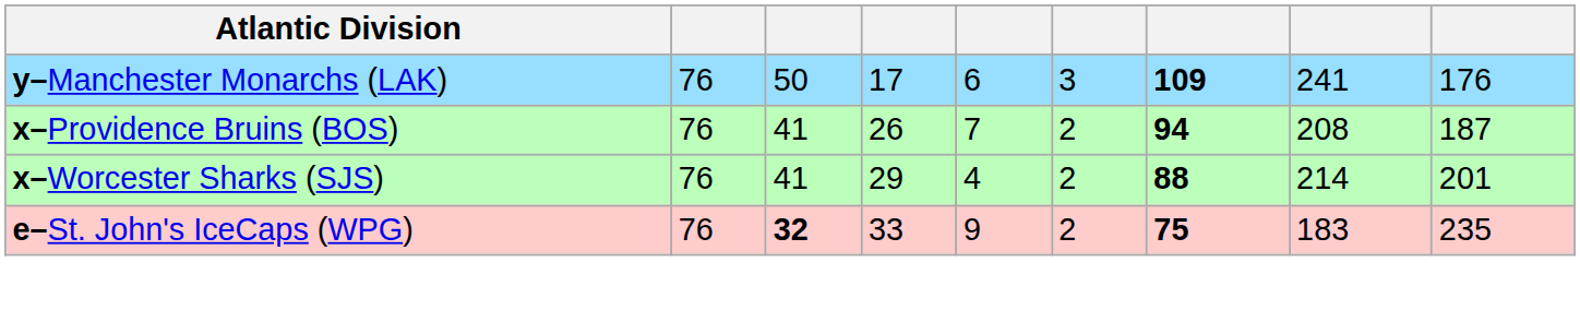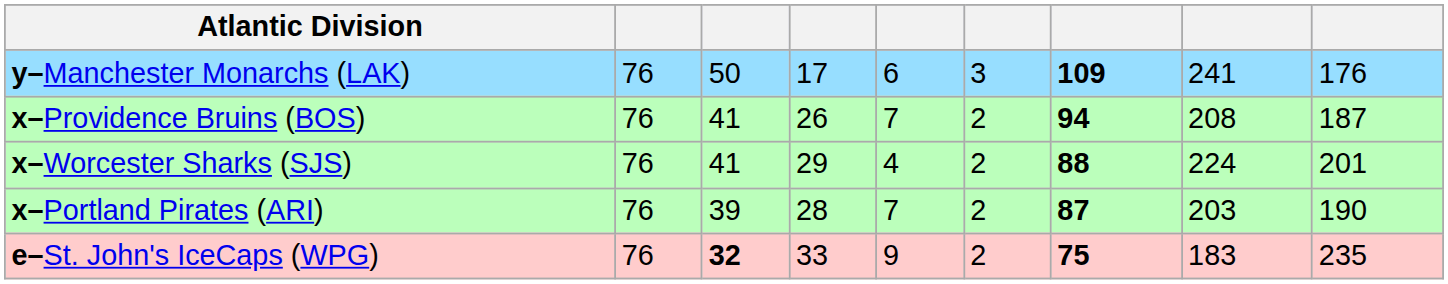 <table class="wikitable" style="width:50em">
 <tr style="background-color:#DDDDFF">
 <th width="35%">Atlantic Division</th>
 <th width="5%"></th>
 <th width="5%"></th>
 <th width="5%"></th>
 <th width="5%"></th>
 <th width="5%"></th>
 <th width="7.5%"></th>
 <th width="7.5%"></th>
 <th width="7.5%"></th>
 </tr>
 <tr style="background-color:#97DEFF">
 <td><strong>y–</strong><a href='#'>Manchester Monarchs</a> (<a href='#'>LAK</a>)</td>
 <td>76</td>
 <td>50</td>
 <td>17</td>
 <td>6</td>
 <td>3</td>
 <td><strong>109</strong></td>
 <td>241</td>
 <td>176</td>
 </tr>
 <tr style="background-color:#bbffbb">
 <td><strong>x–</strong><a href='#'>Providence Bruins</a> (<a href='#'>BOS</a>)</td>
 <td>76</td>
 <td>41</td>
 <td>26</td>
 <td>7</td>
 <td>2</td>
 <td><strong>94</strong></td>
 <td>208</td>
 <td>187</td>
 </tr>
 <tr style="background-color:#bbffbb">
 <td><strong>x–</strong><a href='#'>Worcester Sharks</a> (<a href='#'>SJS</a>)</td>
 <td>76</td>
 <td>41</td>
 <td>29</td>
 <td>4</td>
 <td>2</td>
 <td><strong>88</strong></td>
-<td>214</td>
+<td>224</td>
 <td>201</td>
+</tr>
+<tr style="background-color:#bbffbb">
+<td><strong>x–</strong><a href='#'>Portland Pirates</a> (<a href='#'>ARI</a>)</td>
+<td>76</td>
+<td>39</td>
+<td>28</td>
+<td>7</td>
+<td>2</td>
+<td><strong>87</strong></td>
+<td>203</td>
+<td>190</td>
 </tr>
 <tr style="background-color:#ffcccc">
 <td><strong>e–</strong><a href='#'>St. John's IceCaps</a> (<a href='#'>WPG</a>)</td>
 <td>76</td>
 <td><strong>32</strong></td>
 <td>33</td>
 <td>9</td>
 <td>2</td>
 <td><strong>75</strong></td>
 <td>183</td>
 <td>235</td>
 </tr>
 </table>
